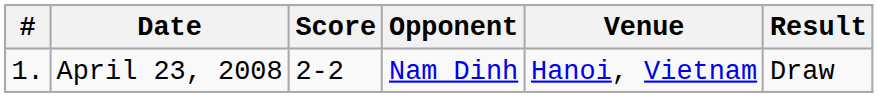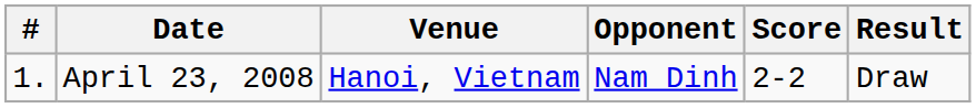 <table class="wikitable">
 <tr>
 <th>#</th>
 <th>Date</th>
+<th>Venue</th>
+<th>Opponent</th>
 <th>Score</th>
-<th>Opponent</th>
-<th>Venue</th>
 <th>Result</th>
 </tr>
 <tr>
 <td>1.</td>
 <td>April 23, 2008</td>
+<td><a href='#'>Hanoi</a>, <a href='#'>Vietnam</a></td>
+<td><a href='#'>Nam Dinh</a></td>
 <td>2-2</td>
-<td><a href='#'>Nam Dinh</a></td>
-<td><a href='#'>Hanoi</a>, <a href='#'>Vietnam</a></td>
 <td>Draw</td>
 </tr>
 </table>
